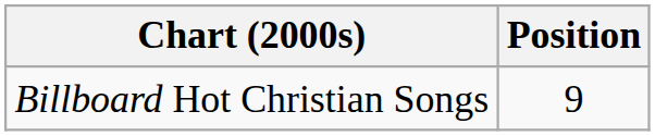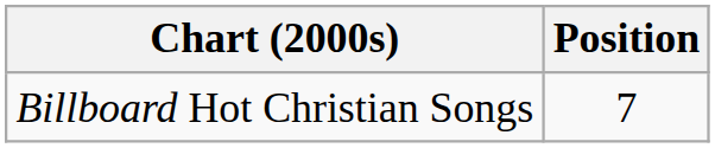 <table class="wikitable">
 <tr>
 <th>Chart (2000s)</th>
 <th>Position</th>
 </tr>
 <tr>
 <td><em>Billboard</em> Hot Christian Songs</td>
-<td align="center">9</td>
+<td align="center">7</td>
 </tr>
 </table>
